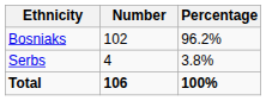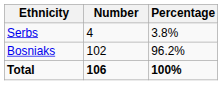 <table class="wikitable">
 <tr>
 <th width="100px">Ethnicity</th>
 <th width="80px">Number</th>
 <th width="80px">Percentage</th>
 </tr>
 <tr>
+<td><a href='#'>Serbs</a></td>
+<td>4</td>
+<td>3.8%</td>
+</tr>
+<tr>
 <td><a href='#'>Bosniaks</a></td>
 <td>102</td>
 <td>96.2%</td>
-</tr>
-<tr>
-<td><a href='#'>Serbs</a></td>
-<td>4</td>
-<td>3.8%</td>
 </tr>
 <tr>
 <td><strong>Total</strong></td>
 <td><strong>106</strong></td>
 <td><strong>100%</strong></td>
 </tr>
 </table>
